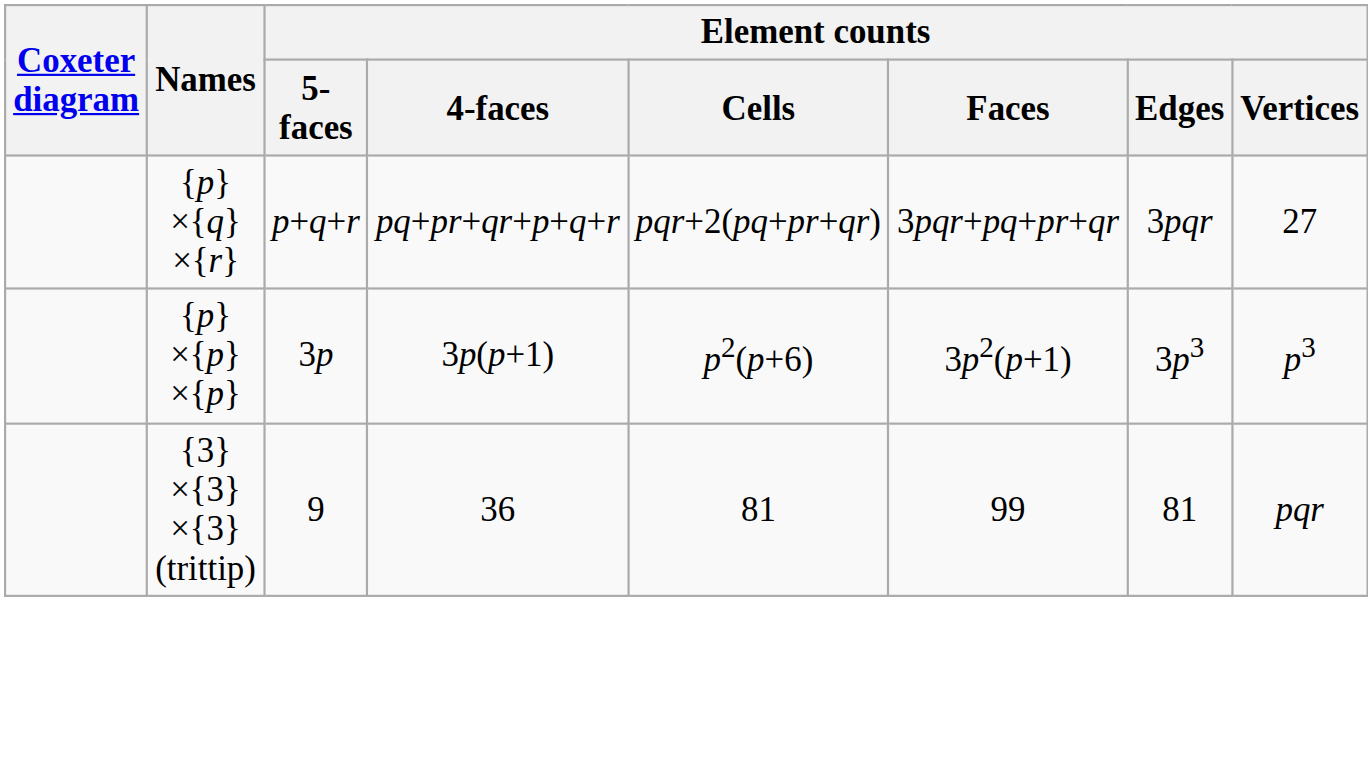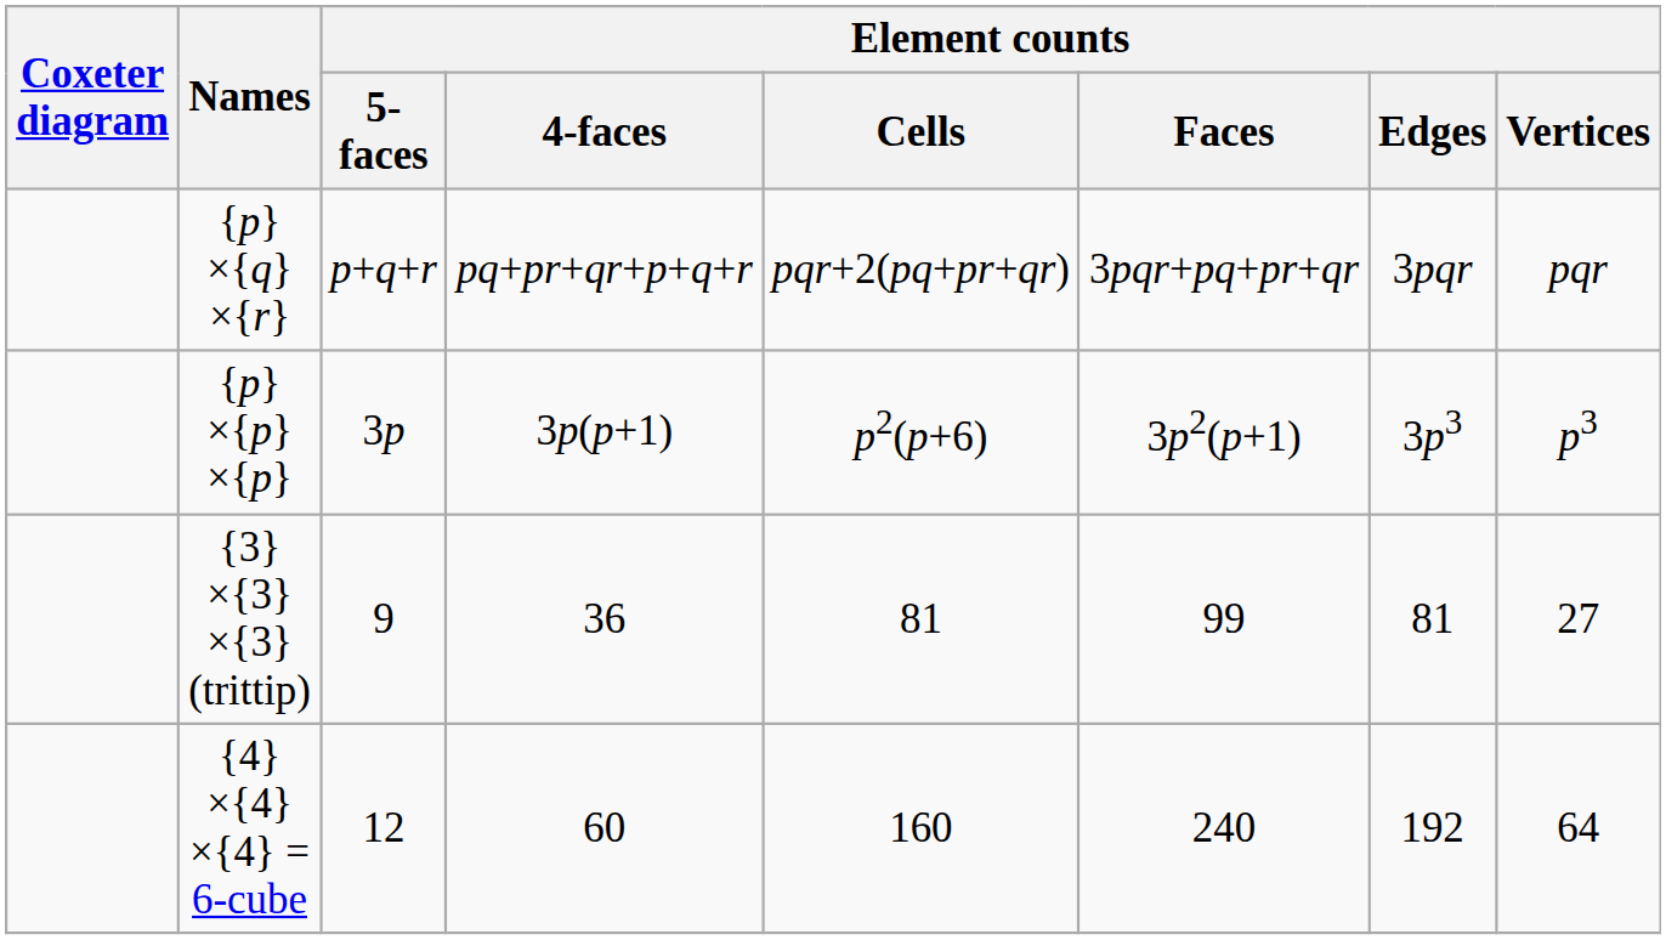 <table class="wikitable">
 <tr>
 <th rowspan=2><a href='#'>Coxeter diagram</a></th>
 <th rowspan=2>Names</th>
 <th colspan=6>Element counts</th>
 </tr>
 <tr>
 <th>5-faces</th>
 <th>4-faces</th>
 <th>Cells</th>
 <th>Faces</th>
 <th>Edges</th>
 <th>Vertices</th>
 </tr>
 <tr align=center>
 <td></td>
 <td>{<em>p</em>}×{<em>q</em>}×{<em>r</em>} </td>
 <td><em>p</em>+<em>q</em>+<em>r</em></td>
 <td><em>pq</em>+<em>pr</em>+<em>qr</em>+<em>p</em>+<em>q</em>+<em>r</em></td>
 <td><em>pqr</em>+2(<em>pq</em>+<em>pr</em>+<em>qr</em>)</td>
 <td>3<em>pqr</em>+<em>pq</em>+<em>pr</em>+<em>qr</em></td>
 <td>3<em>pqr</em></td>
-<td>27</td>
+<td><em>pqr</em></td>
 </tr>
 <tr align=center>
 <td></td>
 <td>{<em>p</em>}×{<em>p</em>}×{<em>p</em>}</td>
 <td>3<em>p</em></td>
 <td>3<em>p</em>(<em>p</em>+1)</td>
 <td><em>p</em><sup>2</sup>(<em>p</em>+6)</td>
 <td>3<em>p</em><sup>2</sup>(<em>p</em>+1)</td>
 <td>3<em>p</em><sup>3</sup></td>
 <td><em>p</em><sup>3</sup></td>
 </tr>
 <tr align=center>
 <td></td>
 <td>{3}×{3}×{3} (trittip)</td>
 <td>9</td>
 <td>36</td>
 <td>81</td>
 <td>99</td>
 <td>81</td>
-<td><em>pqr</em></td>
+<td>27</td>
+</tr>
+<tr align=center>
+<td></td>
+<td>{4}×{4}×{4} = <a href='#'>6-cube</a></td>
+<td>12</td>
+<td>60</td>
+<td>160</td>
+<td>240</td>
+<td>192</td>
+<td>64</td>
 </tr>
 </table>
